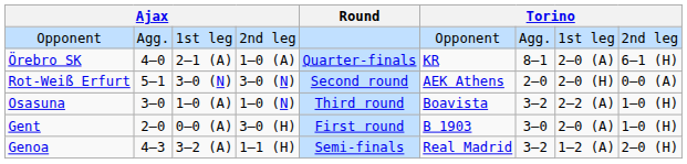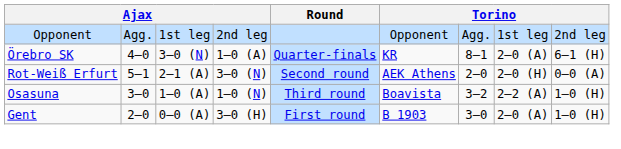 <table class="wikitable" style="text-align:center">
 <tr>
 <th colspan=4><a href='#'>Ajax</a></th>
 <th>Round</th>
 <th colspan=4><a href='#'>Torino</a></th>
 </tr>
 <tr style="background:#c1e0ff">
 <td>Opponent</td>
 <td>Agg.</td>
 <td>1st leg</td>
 <td>2nd leg</td>
 <td></td>
 <td>Opponent</td>
 <td>Agg.</td>
 <td>1st leg</td>
 <td>2nd leg</td>
 </tr>
 <tr>
 <td align=left> <a href='#'>Örebro SK</a></td>
 <td>4–0</td>
-<td>2–1 (A)</td>
+<td>3–0 (<a href='#'>N</a>)</td>
 <td>1–0 (A)</td>
 <td style="background:#c1e0ff;"><a href='#'>Quarter-finals</a></td>
 <td align=left> <a href='#'>KR</a></td>
 <td>8–1</td>
 <td>2–0 (A)</td>
 <td>6–1 (H)</td>
 </tr>
 <tr>
 <td align=left> <a href='#'>Rot-Weiß Erfurt</a></td>
 <td>5–1</td>
-<td>3–0 (<a href='#'>N</a>)</td>
+<td>2–1 (A)</td>
 <td>3–0 (<a href='#'>N</a>)</td>
 <td style="background:#c1e0ff;"><a href='#'>Second round</a></td>
 <td align=left> <a href='#'>AEK Athens</a></td>
 <td>2–0</td>
 <td>2–0 (H)</td>
 <td>0–0 (A)</td>
 </tr>
 <tr>
 <td align=left> <a href='#'>Osasuna</a></td>
 <td>3–0</td>
 <td>1–0 (A)</td>
 <td>1–0 (<a href='#'>N</a>)</td>
 <td style="background:#c1e0ff;"><a href='#'>Third round</a></td>
 <td align=left> <a href='#'>Boavista</a></td>
 <td>3–2</td>
 <td>2–2 (A)</td>
 <td>1–0 (H)</td>
 </tr>
 <tr>
 <td align=left> <a href='#'>Gent</a></td>
 <td>2–0</td>
 <td>0–0 (A)</td>
 <td>3–0 (H)</td>
 <td style="background:#c1e0ff;"><a href='#'>First round</a></td>
 <td align=left> <a href='#'>B 1903</a></td>
 <td>3–0</td>
 <td>2–0 (A)</td>
 <td>1–0 (H)</td>
 </tr>
-<tr>
-<td align=left> <a href='#'>Genoa</a></td>
-<td>4–3</td>
-<td>3–2 (A)</td>
-<td>1–1 (H)</td>
-<td style="background:#c1e0ff;"><a href='#'>Semi-finals</a></td>
-<td align=left> <a href='#'>Real Madrid</a></td>
-<td>3–2</td>
-<td>1–2 (A)</td>
-<td>2–0 (H)</td>
-</tr>
 </table>
